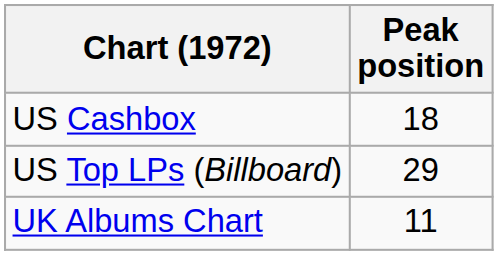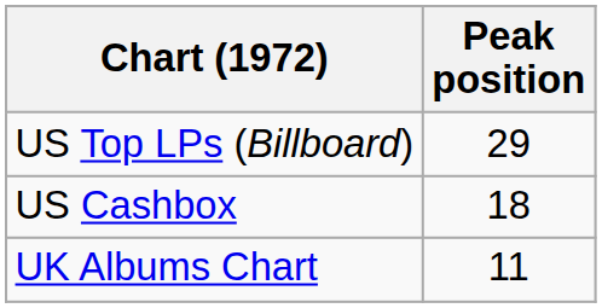 <table class="wikitable">
 <tr>
 <th>Chart (1972)</th>
 <th>Peak<br>position</th>
 </tr>
 <tr>
+<td>US <a href='#'>Top LPs</a> (<em>Billboard</em>)</td>
+<td align="center">29</td>
+</tr>
+<tr>
 <td>US <a href='#'>Cashbox</a></td>
 <td align="center">18</td>
-</tr>
-<tr>
-<td>US <a href='#'>Top LPs</a> (<em>Billboard</em>)</td>
-<td align="center">29</td>
 </tr>
 <tr>
 <td><a href='#'>UK Albums Chart</a></td>
 <td align="center">11</td>
 </tr>
 </table>
